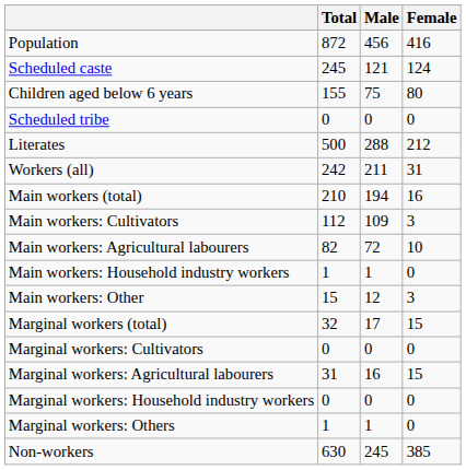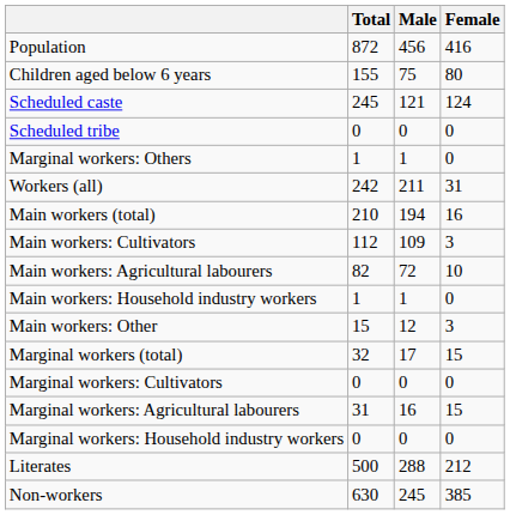 <table class="wikitable sortable">
 <tr>
 <th></th>
 <th>Total</th>
 <th>Male</th>
 <th>Female</th>
 </tr>
 <tr>
 <td>Population</td>
 <td>872</td>
 <td>456</td>
 <td>416</td>
 </tr>
 <tr>
+<td>Children aged below 6 years</td>
+<td>155</td>
+<td>75</td>
+<td>80</td>
+</tr>
+<tr>
 <td><a href='#'>Scheduled caste</a></td>
 <td>245</td>
 <td>121</td>
 <td>124</td>
-</tr>
-<tr>
-<td>Children aged below 6 years</td>
-<td>155</td>
-<td>75</td>
-<td>80</td>
 </tr>
 <tr>
 <td><a href='#'>Scheduled tribe</a></td>
 <td>0</td>
 <td>0</td>
 <td>0</td>
 </tr>
 <tr>
-<td>Literates</td>
-<td>500</td>
-<td>288</td>
-<td>212</td>
+<td>Marginal workers: Others</td>
+<td>1</td>
+<td>1</td>
+<td>0</td>
 </tr>
 <tr>
 <td>Workers (all)</td>
 <td>242</td>
 <td>211</td>
 <td>31</td>
 </tr>
 <tr>
 <td>Main workers (total)</td>
 <td>210</td>
 <td>194</td>
 <td>16</td>
 </tr>
 <tr>
 <td>Main workers: Cultivators</td>
 <td>112</td>
 <td>109</td>
 <td>3</td>
 </tr>
 <tr>
 <td>Main workers: Agricultural labourers</td>
 <td>82</td>
 <td>72</td>
 <td>10</td>
 </tr>
 <tr>
 <td>Main workers: Household industry workers</td>
 <td>1</td>
 <td>1</td>
 <td>0</td>
 </tr>
 <tr>
 <td>Main workers: Other</td>
 <td>15</td>
 <td>12</td>
 <td>3</td>
 </tr>
 <tr>
 <td>Marginal workers (total)</td>
 <td>32</td>
 <td>17</td>
 <td>15</td>
 </tr>
 <tr>
 <td>Marginal workers: Cultivators</td>
 <td>0</td>
 <td>0</td>
 <td>0</td>
 </tr>
 <tr>
 <td>Marginal workers: Agricultural labourers</td>
 <td>31</td>
 <td>16</td>
 <td>15</td>
 </tr>
 <tr>
 <td>Marginal workers: Household industry workers</td>
 <td>0</td>
 <td>0</td>
 <td>0</td>
 </tr>
 <tr>
-<td>Marginal workers: Others</td>
-<td>1</td>
-<td>1</td>
-<td>0</td>
+<td>Literates</td>
+<td>500</td>
+<td>288</td>
+<td>212</td>
 </tr>
 <tr>
 <td>Non-workers</td>
 <td>630</td>
 <td>245</td>
 <td>385</td>
 </tr>
 </table>
